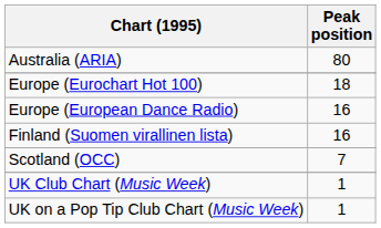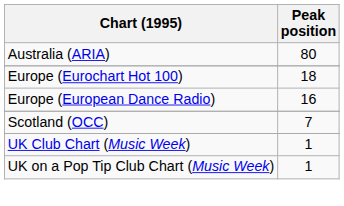 <table class="wikitable sortable">
 <tr>
 <th>Chart (1995)</th>
 <th>Peak<br>position</th>
 </tr>
 <tr>
 <td>Australia (<a href='#'>ARIA</a>)</td>
 <td align="center">80</td>
 </tr>
 <tr>
 </tr>
 <tr>
 <td>Europe (<a href='#'>Eurochart Hot 100</a>)</td>
 <td align="center">18</td>
 </tr>
 <tr>
 <td>Europe (<a href='#'>European Dance Radio</a>)</td>
-<td align="center">16</td>
-</tr>
-<tr>
-<td>Finland (<a href='#'>Suomen virallinen lista</a>)</td>
 <td align="center">16</td>
 </tr>
 <tr>
 </tr>
 <tr>
 </tr>
 <tr>
 </tr>
 <tr>
 <td>Scotland (<a href='#'>OCC</a>)</td>
 <td align="center">7</td>
 </tr>
 <tr>
 </tr>
 <tr>
 </tr>
 <tr>
 <td><a href='#'>UK Club Chart</a> (<em><a href='#'>Music Week</a></em>)</td>
 <td align="center">1</td>
 </tr>
 <tr>
 <td>UK on a Pop Tip Club Chart (<em><a href='#'>Music Week</a></em>)</td>
 <td align="center">1</td>
 </tr>
 </table>
